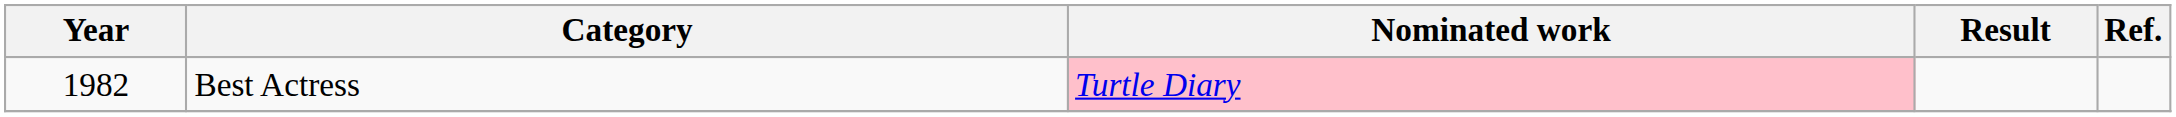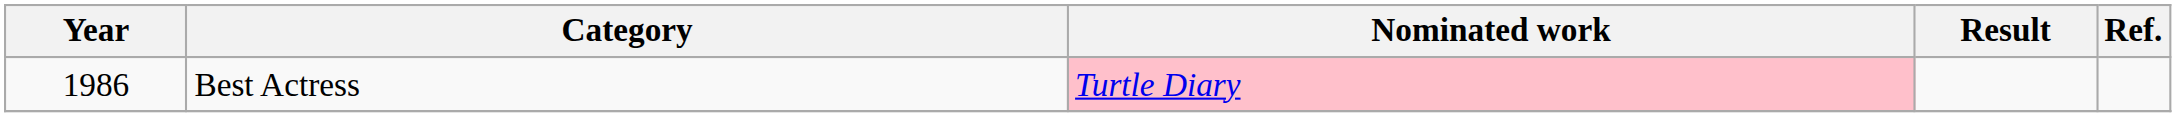 <table class="wikitable">
 <tr>
 <th scope="col" style="width:5em;">Year</th>
 <th scope="col" style="width:26em;">Category</th>
 <th scope="col" style="width:25em;">Nominated work</th>
 <th scope="col" style="width:5em;">Result</th>
 <th>Ref.</th>
 </tr>
 <tr>
-<td style="text-align:center;">1982</td>
+<td style="text-align:center;">1986</td>
 <td>Best Actress</td>
 <td style="background: pink;"><em><a href='#'>Turtle Diary</a></em></td>
 <td></td>
 <td></td>
 </tr>
 <tr>
 </tr>
 </table>
